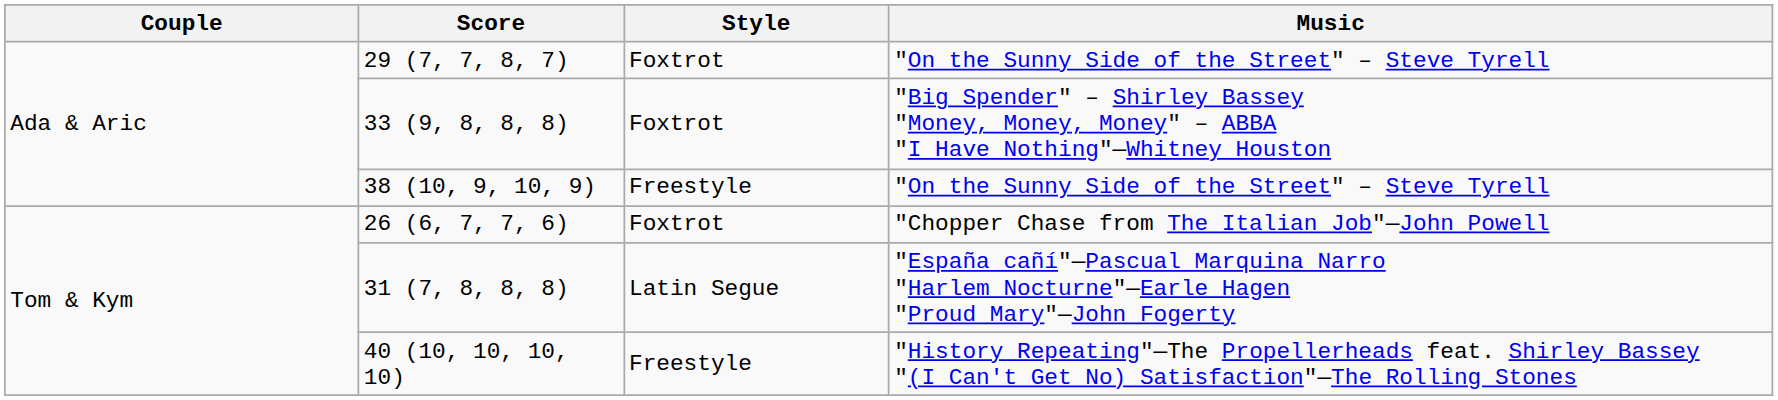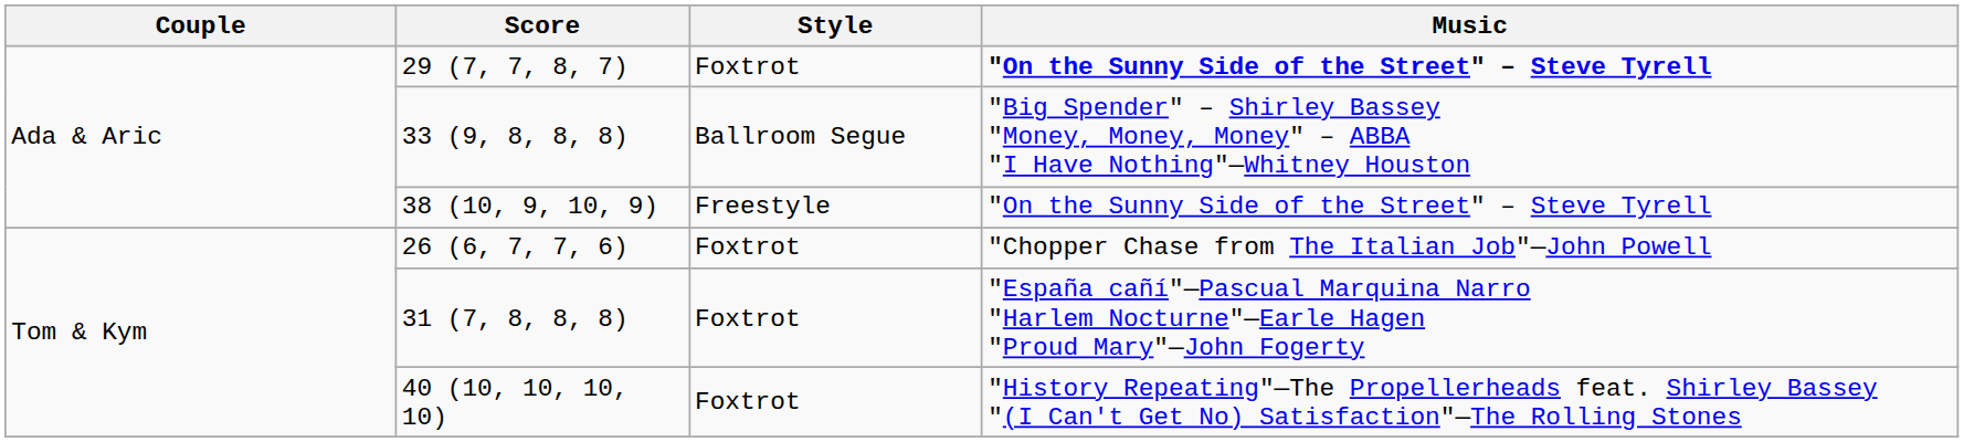 <table class="wikitable sortable" style="width:80%;">
 <tr>
 <th style="width:20%;">Couple</th>
 <th style="width:15%;">Score</th>
 <th style="width:15%;">Style</th>
 <th style="width:60%;">Music</th>
 </tr>
 <tr>
 <td rowspan=3>Ada & Aric</td>
 <td>29 (7, 7, 8, 7)</td>
 <td>Foxtrot</td>
-<td>"<a href='#'>On the Sunny Side of the Street</a>" – <a href='#'>Steve Tyrell</a></td>
+<td><strong>"<a href='#'>On the Sunny Side of the Street</a>" – <a href='#'>Steve Tyrell</a></strong></td>
 </tr>
 <tr>
 <td>33 (9, 8, 8, 8)</td>
-<td>Foxtrot</td>
+<td>Ballroom Segue</td>
 <td>"<a href='#'>Big Spender</a>" – <a href='#'>Shirley Bassey</a><br>"<a href='#'>Money, Money, Money</a>" – <a href='#'>ABBA</a><br>"<a href='#'>I Have Nothing</a>"—<a href='#'>Whitney Houston</a></td>
 </tr>
 <tr>
 <td>38 (10, 9, 10, 9)</td>
 <td>Freestyle</td>
 <td>"<a href='#'>On the Sunny Side of the Street</a>" – <a href='#'>Steve Tyrell</a></td>
 </tr>
 <tr>
 <td rowspan=3>Tom & Kym</td>
 <td>26 (6, 7, 7, 6)</td>
 <td>Foxtrot</td>
 <td>"Chopper Chase from <a href='#'>The Italian Job</a>"—<a href='#'>John Powell</a></td>
 </tr>
 <tr>
 <td>31 (7, 8, 8, 8)</td>
-<td>Latin Segue</td>
+<td>Foxtrot</td>
 <td>"<a href='#'>España cañí</a>"—<a href='#'>Pascual Marquina Narro</a><br>"<a href='#'>Harlem Nocturne</a>"—<a href='#'>Earle Hagen</a><br>"<a href='#'>Proud Mary</a>"—<a href='#'>John Fogerty</a></td>
 </tr>
 <tr>
 <td>40 (10, 10, 10, 10)</td>
-<td>Freestyle</td>
+<td>Foxtrot</td>
 <td>"<a href='#'>History Repeating</a>"—The <a href='#'>Propellerheads</a> feat. <a href='#'>Shirley Bassey</a><br>"<a href='#'>(I Can't Get No) Satisfaction</a>"—<a href='#'>The Rolling Stones</a></td>
 </tr>
 </table>
